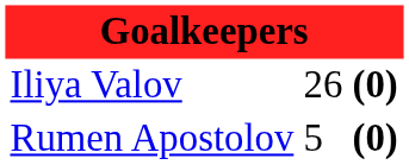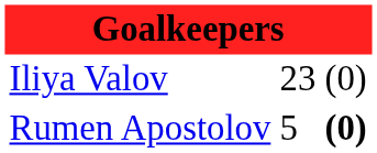 <table class="toccolours" border="0" cellpadding="2" cellspacing="0" align="left" style="margin:0.5em;">
 <tr>
 <th colspan="4" align="center" bgcolor="#FF2020"><span>Goalkeepers</span></th>
 </tr>
 <tr>
 <td> <a href='#'>Iliya Valov</a></td>
-<td>26</td>
-<td><strong>(0)</strong></td>
+<td>23</td>
+<td>(0)</td>
 </tr>
 <tr>
 <td> <a href='#'>Rumen Apostolov</a></td>
 <td>5</td>
 <td><strong>(0)</strong></td>
 </tr>
 <tr>
 </tr>
 </table>
